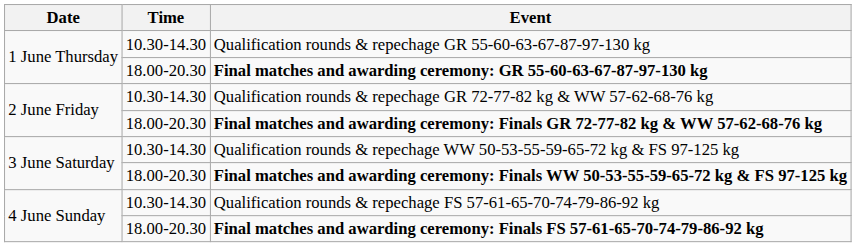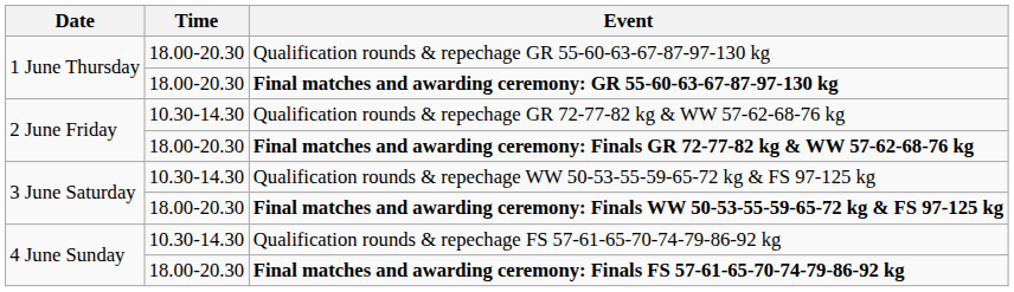 <table class=wikitable>
 <tr>
 <th>Date</th>
 <th>Time</th>
 <th>Event</th>
 </tr>
 <tr>
 <td rowspan="2">1 June Thursday</td>
-<td>10.30-14.30</td>
+<td>18.00-20.30</td>
 <td>Qualification rounds & repechage GR 55-60-63-67-87-97-130 kg</td>
 </tr>
 <tr>
 <td>18.00-20.30</td>
 <td><strong>Final matches and awarding ceremony: GR 55-60-63-67-87-97-130 kg</strong></td>
 </tr>
 <tr>
 <td rowspan="2">2 June Friday</td>
 <td>10.30-14.30</td>
 <td>Qualification rounds & repechage GR 72-77-82 kg & WW 57-62-68-76 kg</td>
 </tr>
 <tr>
 <td>18.00-20.30</td>
 <td><strong>Final matches and awarding ceremony: Finals GR 72-77-82 kg & WW 57-62-68-76 kg</strong></td>
 </tr>
 <tr>
 <td rowspan="2">3 June Saturday</td>
 <td>10.30-14.30</td>
 <td>Qualification rounds & repechage WW 50-53-55-59-65-72 kg & FS 97-125 kg</td>
 </tr>
 <tr>
 <td>18.00-20.30</td>
 <td><strong>Final matches and awarding ceremony: Finals WW 50-53-55-59-65-72 kg & FS 97-125 kg</strong></td>
 </tr>
 <tr>
 <td rowspan="2">4 June Sunday</td>
 <td>10.30-14.30</td>
 <td>Qualification rounds & repechage FS 57-61-65-70-74-79-86-92 kg</td>
 </tr>
 <tr>
 <td>18.00-20.30</td>
 <td><strong>Final matches and awarding ceremony: Finals FS 57-61-65-70-74-79-86-92 kg</strong></td>
 </tr>
 </table>
